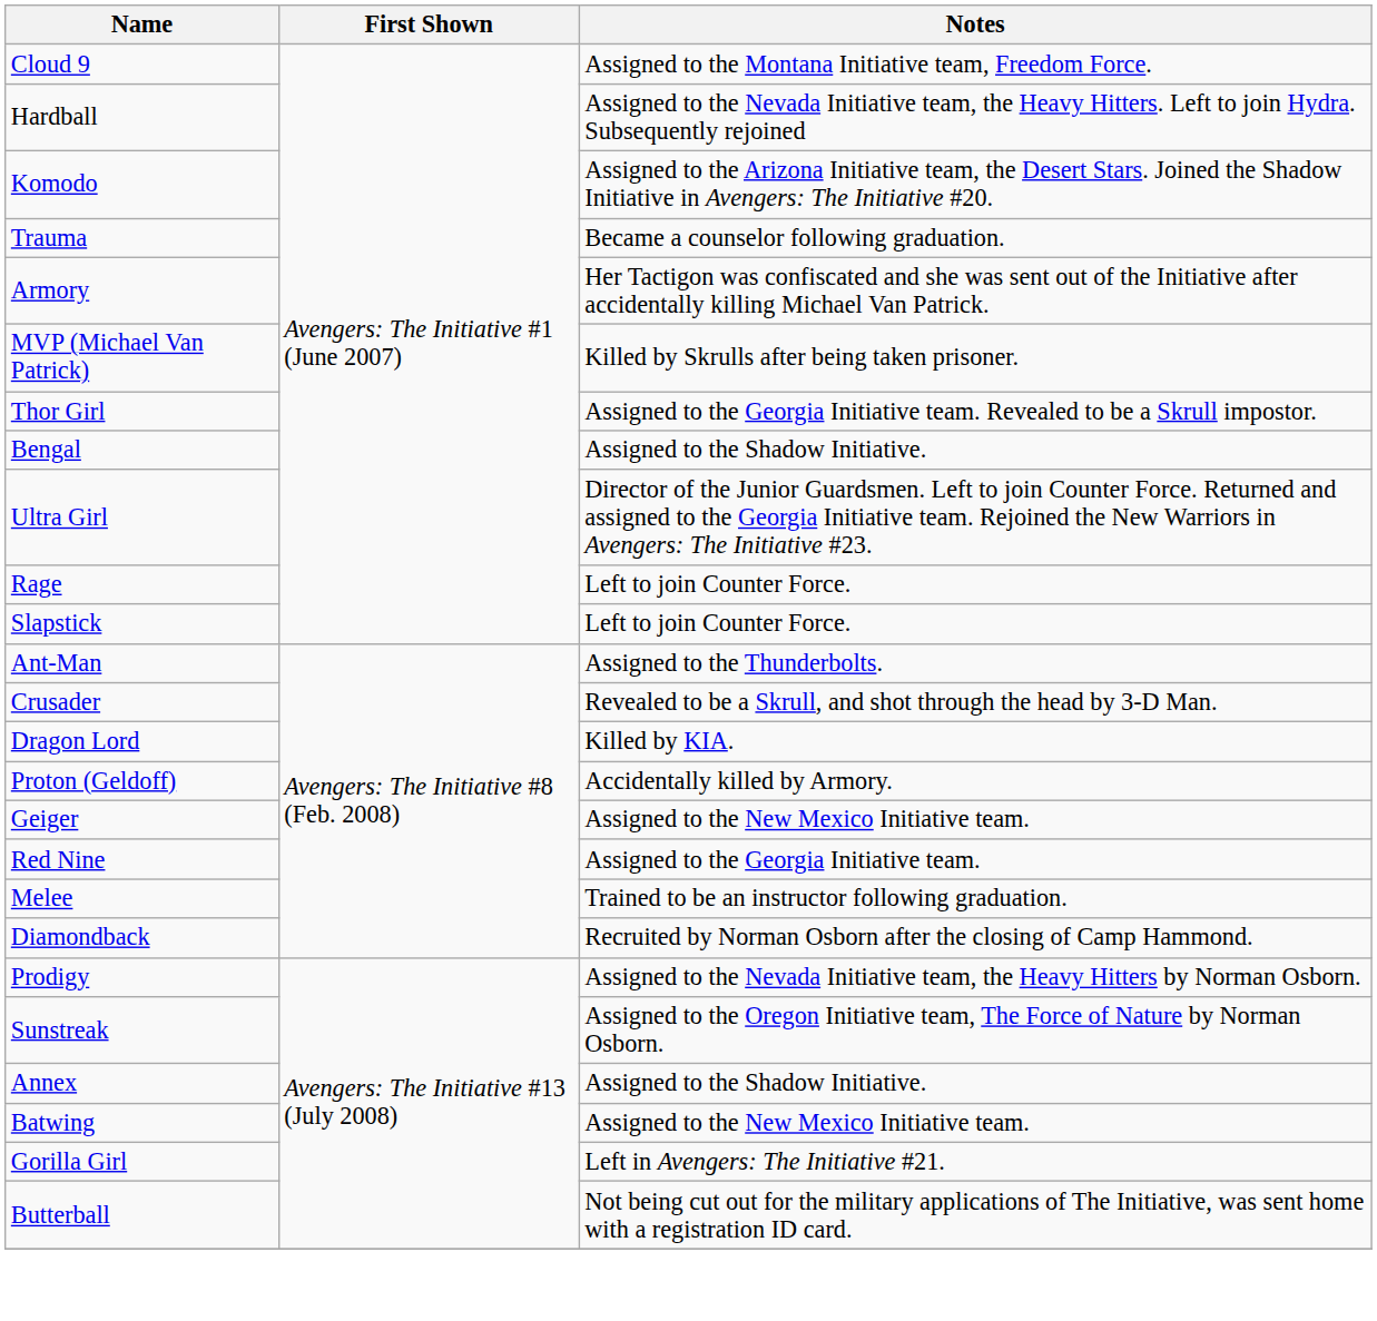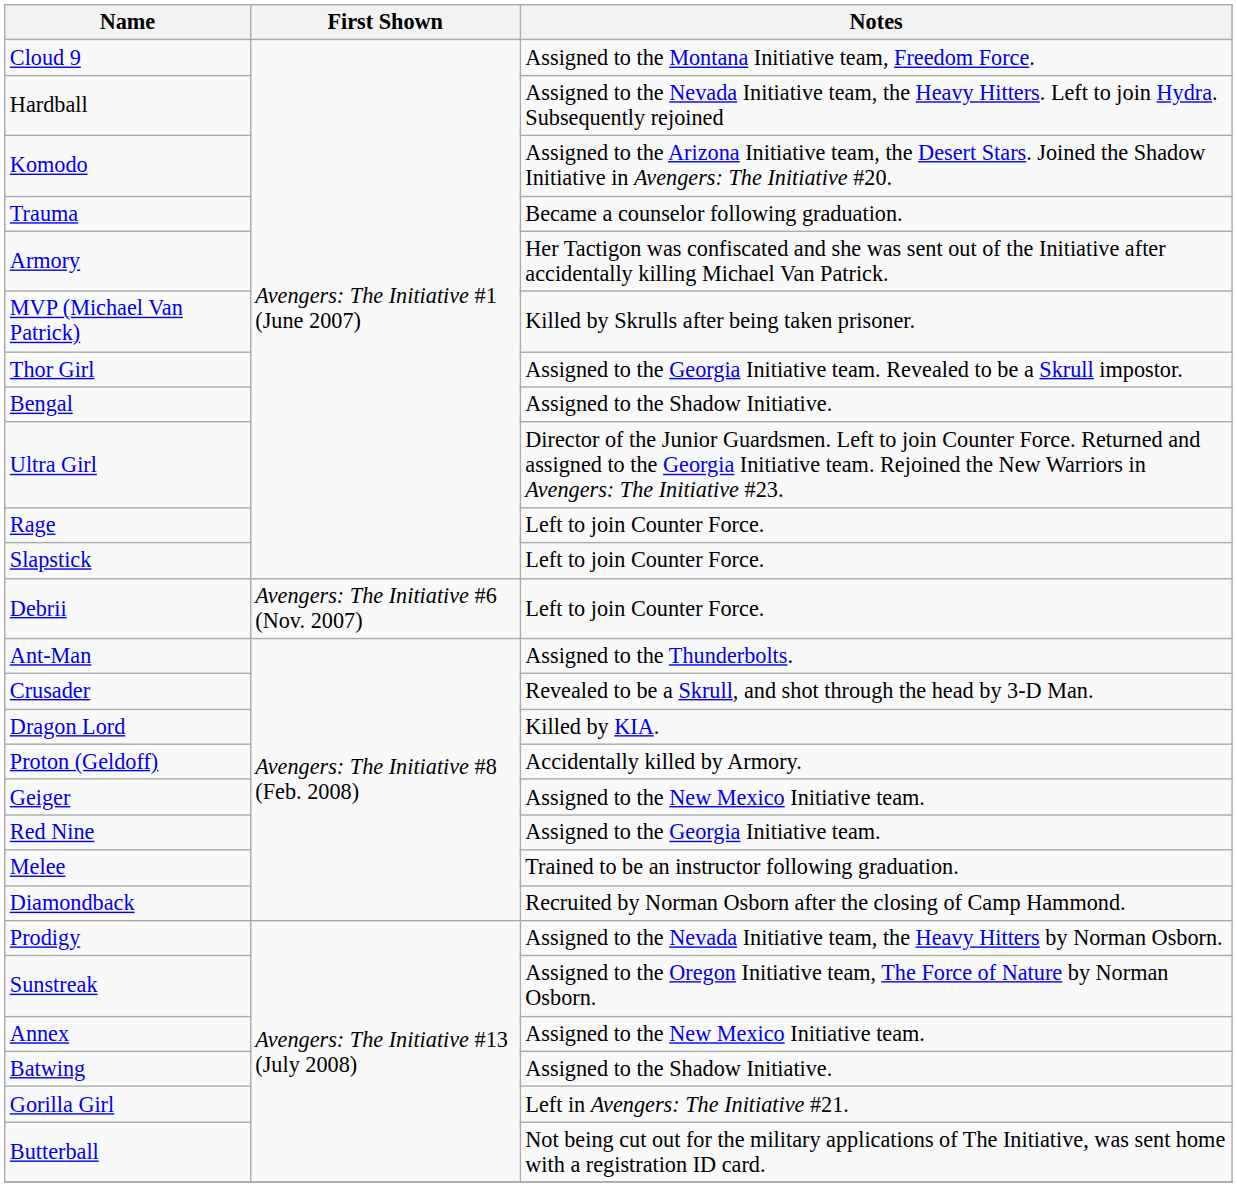 <table class="wikitable" width=100%>
 <tr>
 <th width=20%>Name</th>
 <th width=22%>First Shown</th>
 <th>Notes</th>
 </tr>
 <tr>
 <td><a href='#'>Cloud 9</a></td>
 <td rowspan="11"><em>Avengers: The Initiative</em> #1 (June 2007)</td>
 <td>Assigned to the <a href='#'>Montana</a> Initiative team, <a href='#'>Freedom Force</a>.</td>
 </tr>
 <tr>
 <td>Hardball</td>
 <td>Assigned to the <a href='#'>Nevada</a> Initiative team, the <a href='#'>Heavy Hitters</a>. Left to join <a href='#'>Hydra</a>. Subsequently rejoined</td>
 </tr>
 <tr>
 <td><a href='#'>Komodo</a></td>
 <td>Assigned to the <a href='#'>Arizona</a> Initiative team, the <a href='#'>Desert Stars</a>. Joined the Shadow Initiative in <em>Avengers: The Initiative</em> #20.</td>
 </tr>
 <tr>
 <td><a href='#'>Trauma</a></td>
 <td>Became a counselor following graduation.</td>
 </tr>
 <tr>
 <td><a href='#'>Armory</a></td>
 <td>Her Tactigon was confiscated and she was sent out of the Initiative after accidentally killing Michael Van Patrick.</td>
 </tr>
 <tr>
 <td><a href='#'>MVP (Michael Van Patrick)</a></td>
 <td>Killed by Skrulls after being taken prisoner.</td>
 </tr>
 <tr>
 <td><a href='#'>Thor Girl</a></td>
 <td>Assigned to the <a href='#'>Georgia</a> Initiative team. Revealed to be a <a href='#'>Skrull</a> impostor.</td>
 </tr>
 <tr>
 <td><a href='#'>Bengal</a></td>
 <td>Assigned to the Shadow Initiative.</td>
 </tr>
 <tr>
 <td><a href='#'>Ultra Girl</a></td>
 <td>Director of the Junior Guardsmen. Left to join Counter Force. Returned and assigned to the <a href='#'>Georgia</a> Initiative team. Rejoined the New Warriors in <em>Avengers: The Initiative</em> #23.</td>
 </tr>
 <tr>
 <td><a href='#'>Rage</a></td>
 <td>Left to join Counter Force.</td>
 </tr>
 <tr>
 <td><a href='#'>Slapstick</a></td>
 <td>Left to join Counter Force.</td>
 </tr>
 <tr>
+<td><a href='#'>Debrii</a></td>
+<td><em>Avengers: The Initiative</em> #6 (Nov. 2007)</td>
+<td>Left to join Counter Force.</td>
+</tr>
+<tr>
 <td><a href='#'>Ant-Man</a></td>
 <td rowspan="8"><em>Avengers: The Initiative</em> #8 (Feb. 2008)</td>
 <td>Assigned to the <a href='#'>Thunderbolts</a>.</td>
 </tr>
 <tr>
 <td><a href='#'>Crusader</a></td>
 <td>Revealed to be a <a href='#'>Skrull</a>, and shot through the head by 3-D Man.</td>
 </tr>
 <tr>
 <td><a href='#'>Dragon Lord</a></td>
 <td>Killed by <a href='#'>KIA</a>.</td>
 </tr>
 <tr>
 <td><a href='#'>Proton (Geldoff)</a></td>
 <td>Accidentally killed by Armory.</td>
 </tr>
 <tr>
 <td><a href='#'>Geiger</a></td>
 <td>Assigned to the <a href='#'>New Mexico</a> Initiative team.</td>
 </tr>
 <tr>
 <td><a href='#'>Red Nine</a></td>
 <td>Assigned to the <a href='#'>Georgia</a> Initiative team.</td>
 </tr>
 <tr>
 <td><a href='#'>Melee</a></td>
 <td>Trained to be an instructor following graduation.</td>
 </tr>
 <tr>
 <td><a href='#'>Diamondback</a></td>
 <td>Recruited by Norman Osborn after the closing of Camp Hammond.</td>
 </tr>
 <tr>
 <td><a href='#'>Prodigy</a></td>
 <td rowspan="6"><em>Avengers: The Initiative</em> #13 (July 2008)</td>
 <td>Assigned to the <a href='#'>Nevada</a> Initiative team, the <a href='#'>Heavy Hitters</a> by Norman Osborn.</td>
 </tr>
 <tr>
 <td><a href='#'>Sunstreak</a></td>
 <td>Assigned to the <a href='#'>Oregon</a> Initiative team, <a href='#'>The Force of Nature</a> by Norman Osborn.</td>
 </tr>
 <tr>
 <td><a href='#'>Annex</a></td>
-<td>Assigned to the Shadow Initiative.</td>
+<td>Assigned to the <a href='#'>New Mexico</a> Initiative team.</td>
 </tr>
 <tr>
 <td><a href='#'>Batwing</a></td>
-<td>Assigned to the <a href='#'>New Mexico</a> Initiative team.</td>
+<td>Assigned to the Shadow Initiative.</td>
 </tr>
 <tr>
 <td><a href='#'>Gorilla Girl</a></td>
 <td>Left in <em>Avengers: The Initiative</em> #21.</td>
 </tr>
 <tr>
 <td><a href='#'>Butterball</a></td>
 <td>Not being cut out for the military applications of The Initiative, was sent home with a registration ID card.</td>
 </tr>
 <tr>
 </tr>
 </table>
